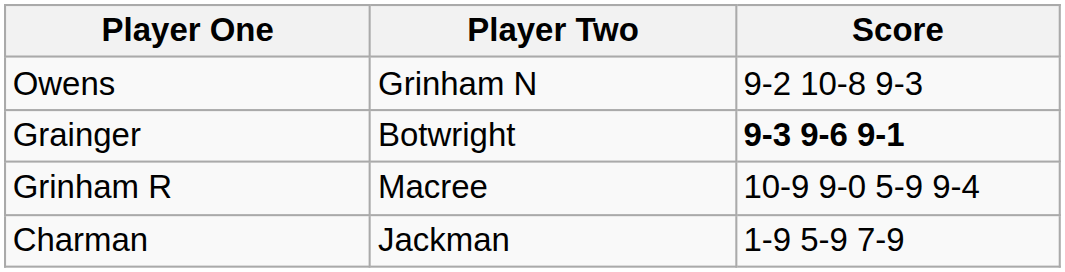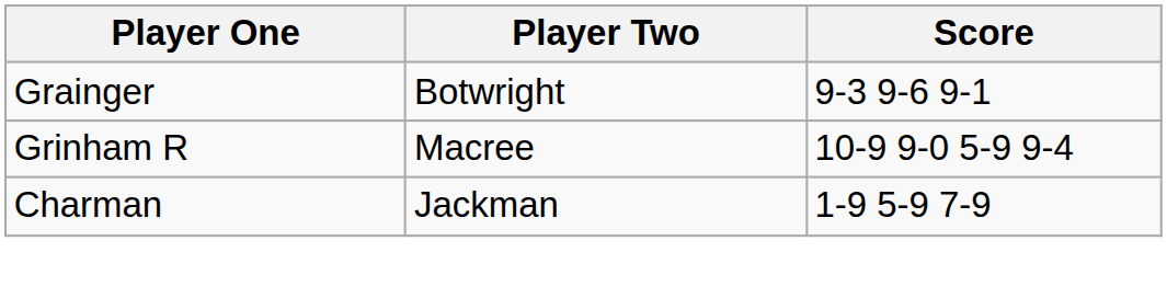 <table class="wikitable">
 <tr>
 <th width=170>Player One</th>
 <th width=170>Player Two</th>
 <th width=150>Score</th>
 </tr>
 <tr>
-<td> Owens</td>
-<td> Grinham N</td>
-<td>9-2 10-8 9-3</td>
-</tr>
-<tr>
 <td> Grainger</td>
 <td> Botwright</td>
-<td><strong>9-3 9-6 9-1</strong></td>
+<td>9-3 9-6 9-1</td>
 </tr>
 <tr>
 <td> Grinham R</td>
 <td> Macree</td>
 <td>10-9 9-0 5-9 9-4</td>
 </tr>
 <tr>
 <td> Charman</td>
 <td> Jackman</td>
 <td>1-9 5-9 7-9</td>
 </tr>
 </table>
